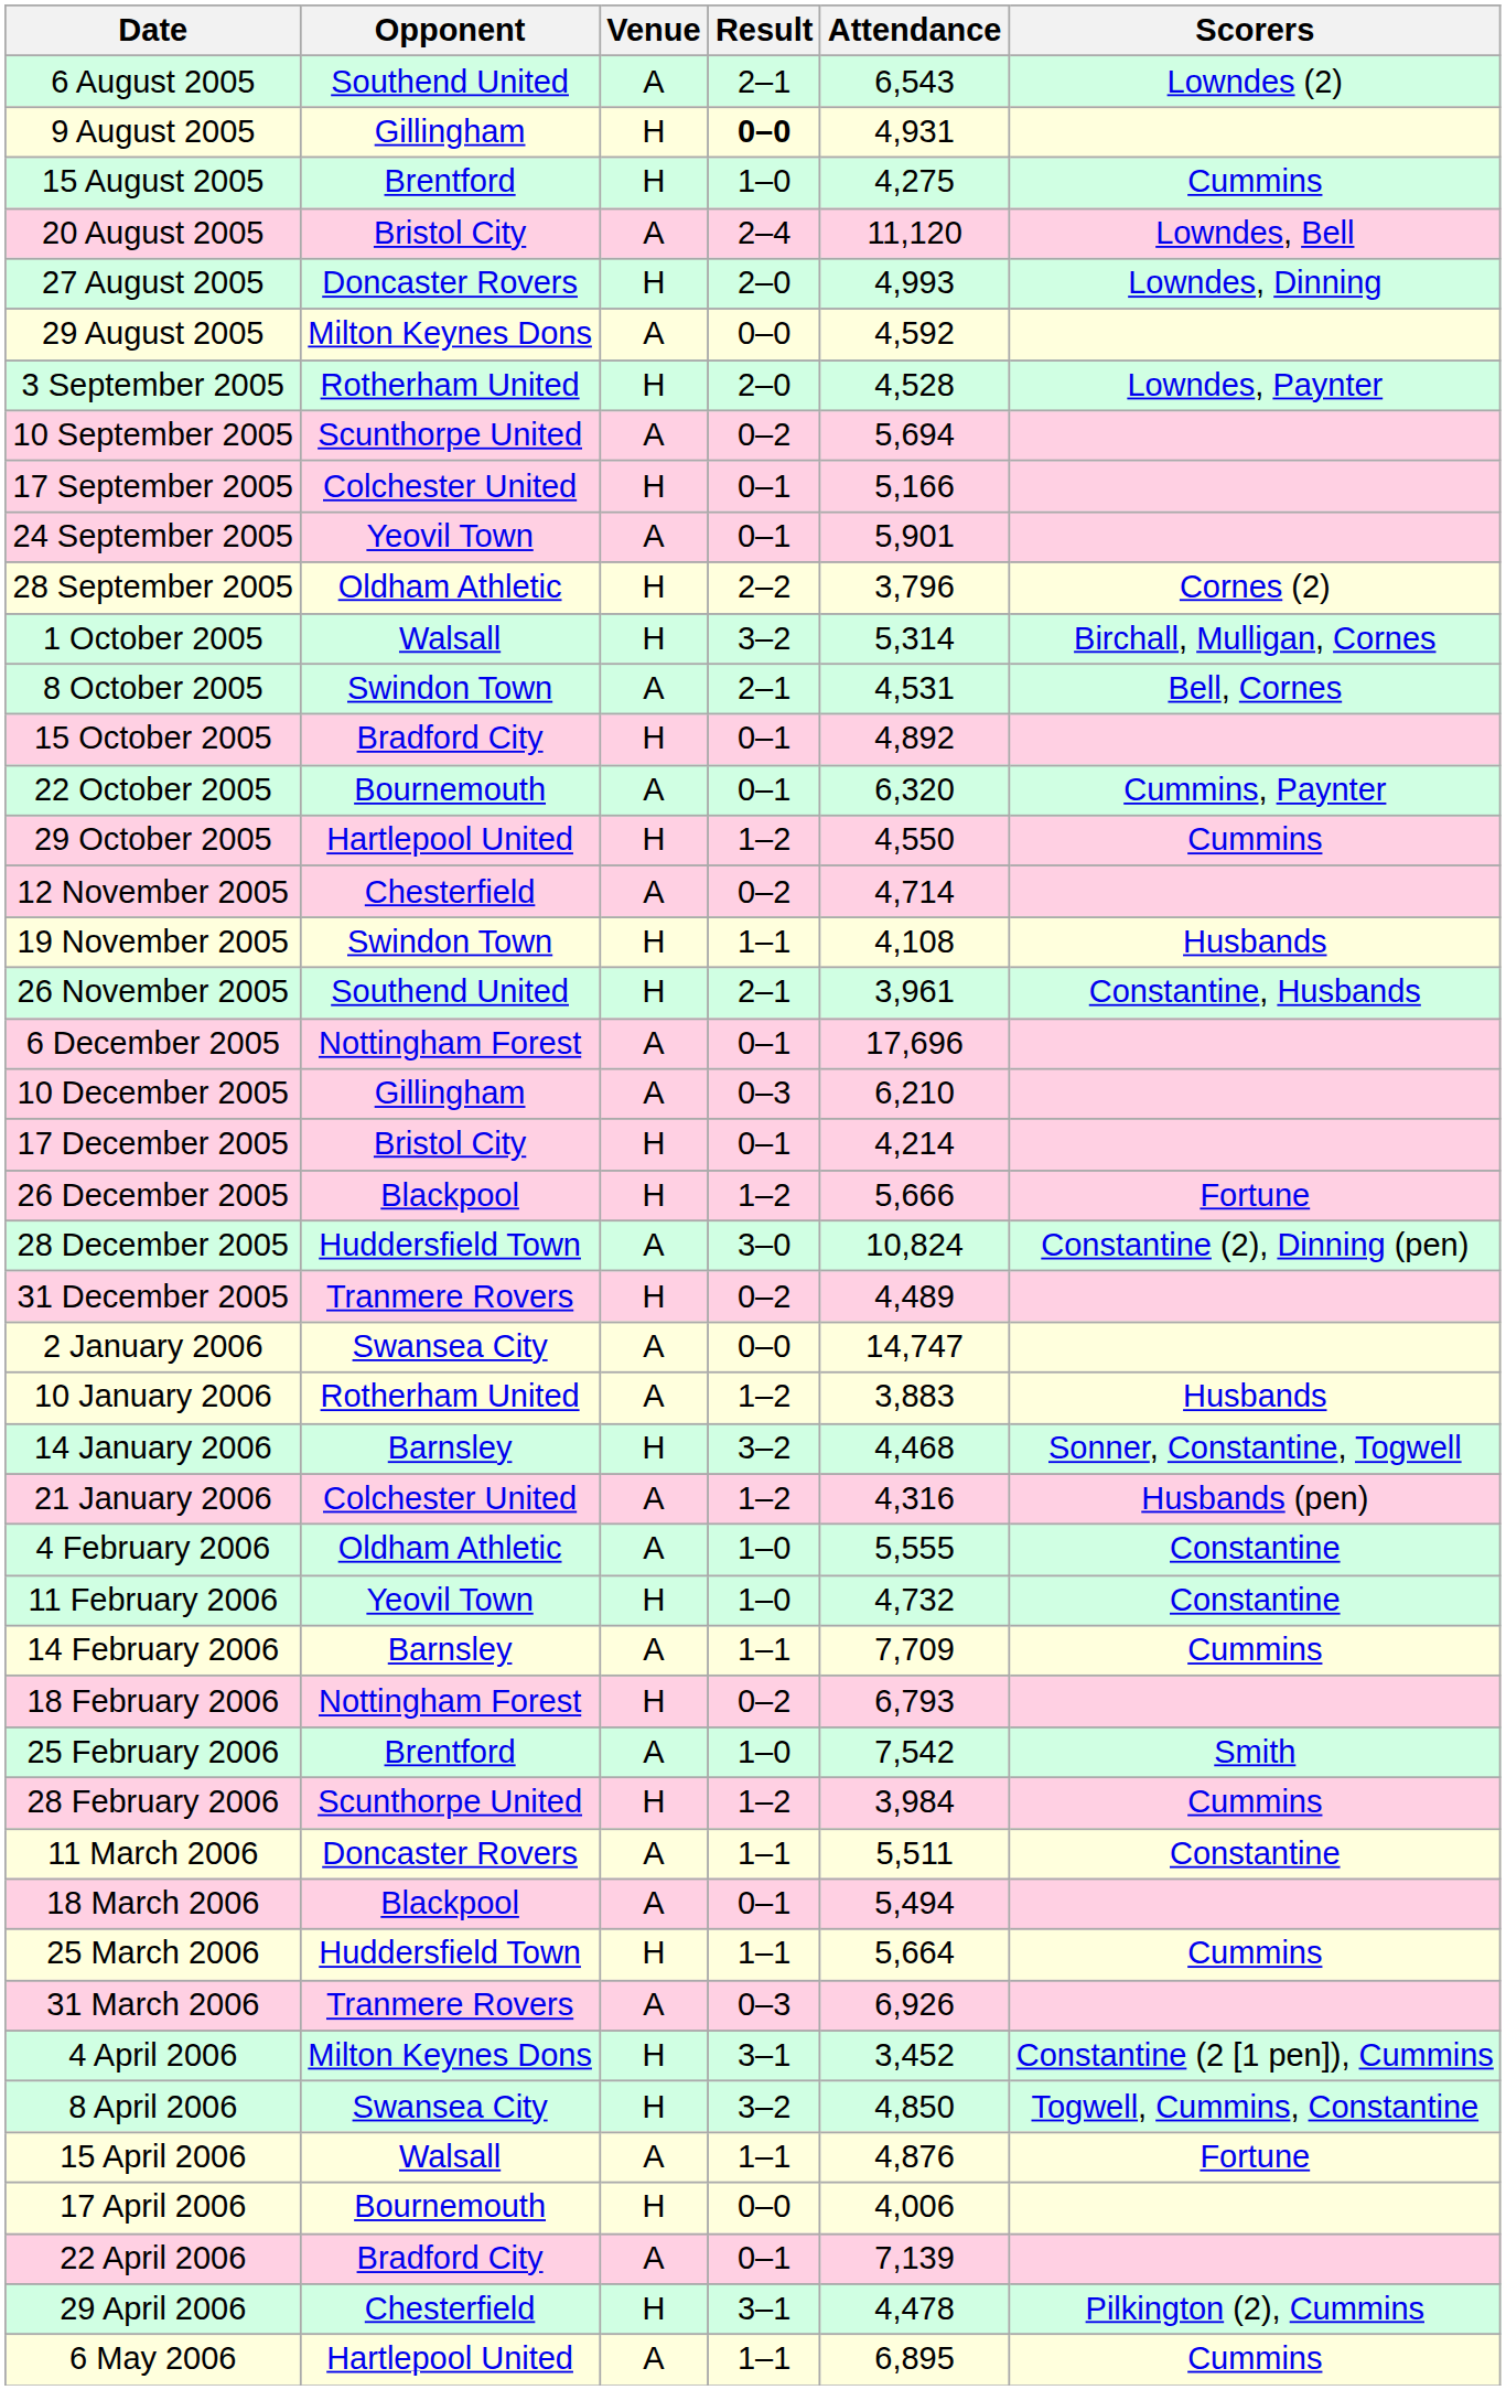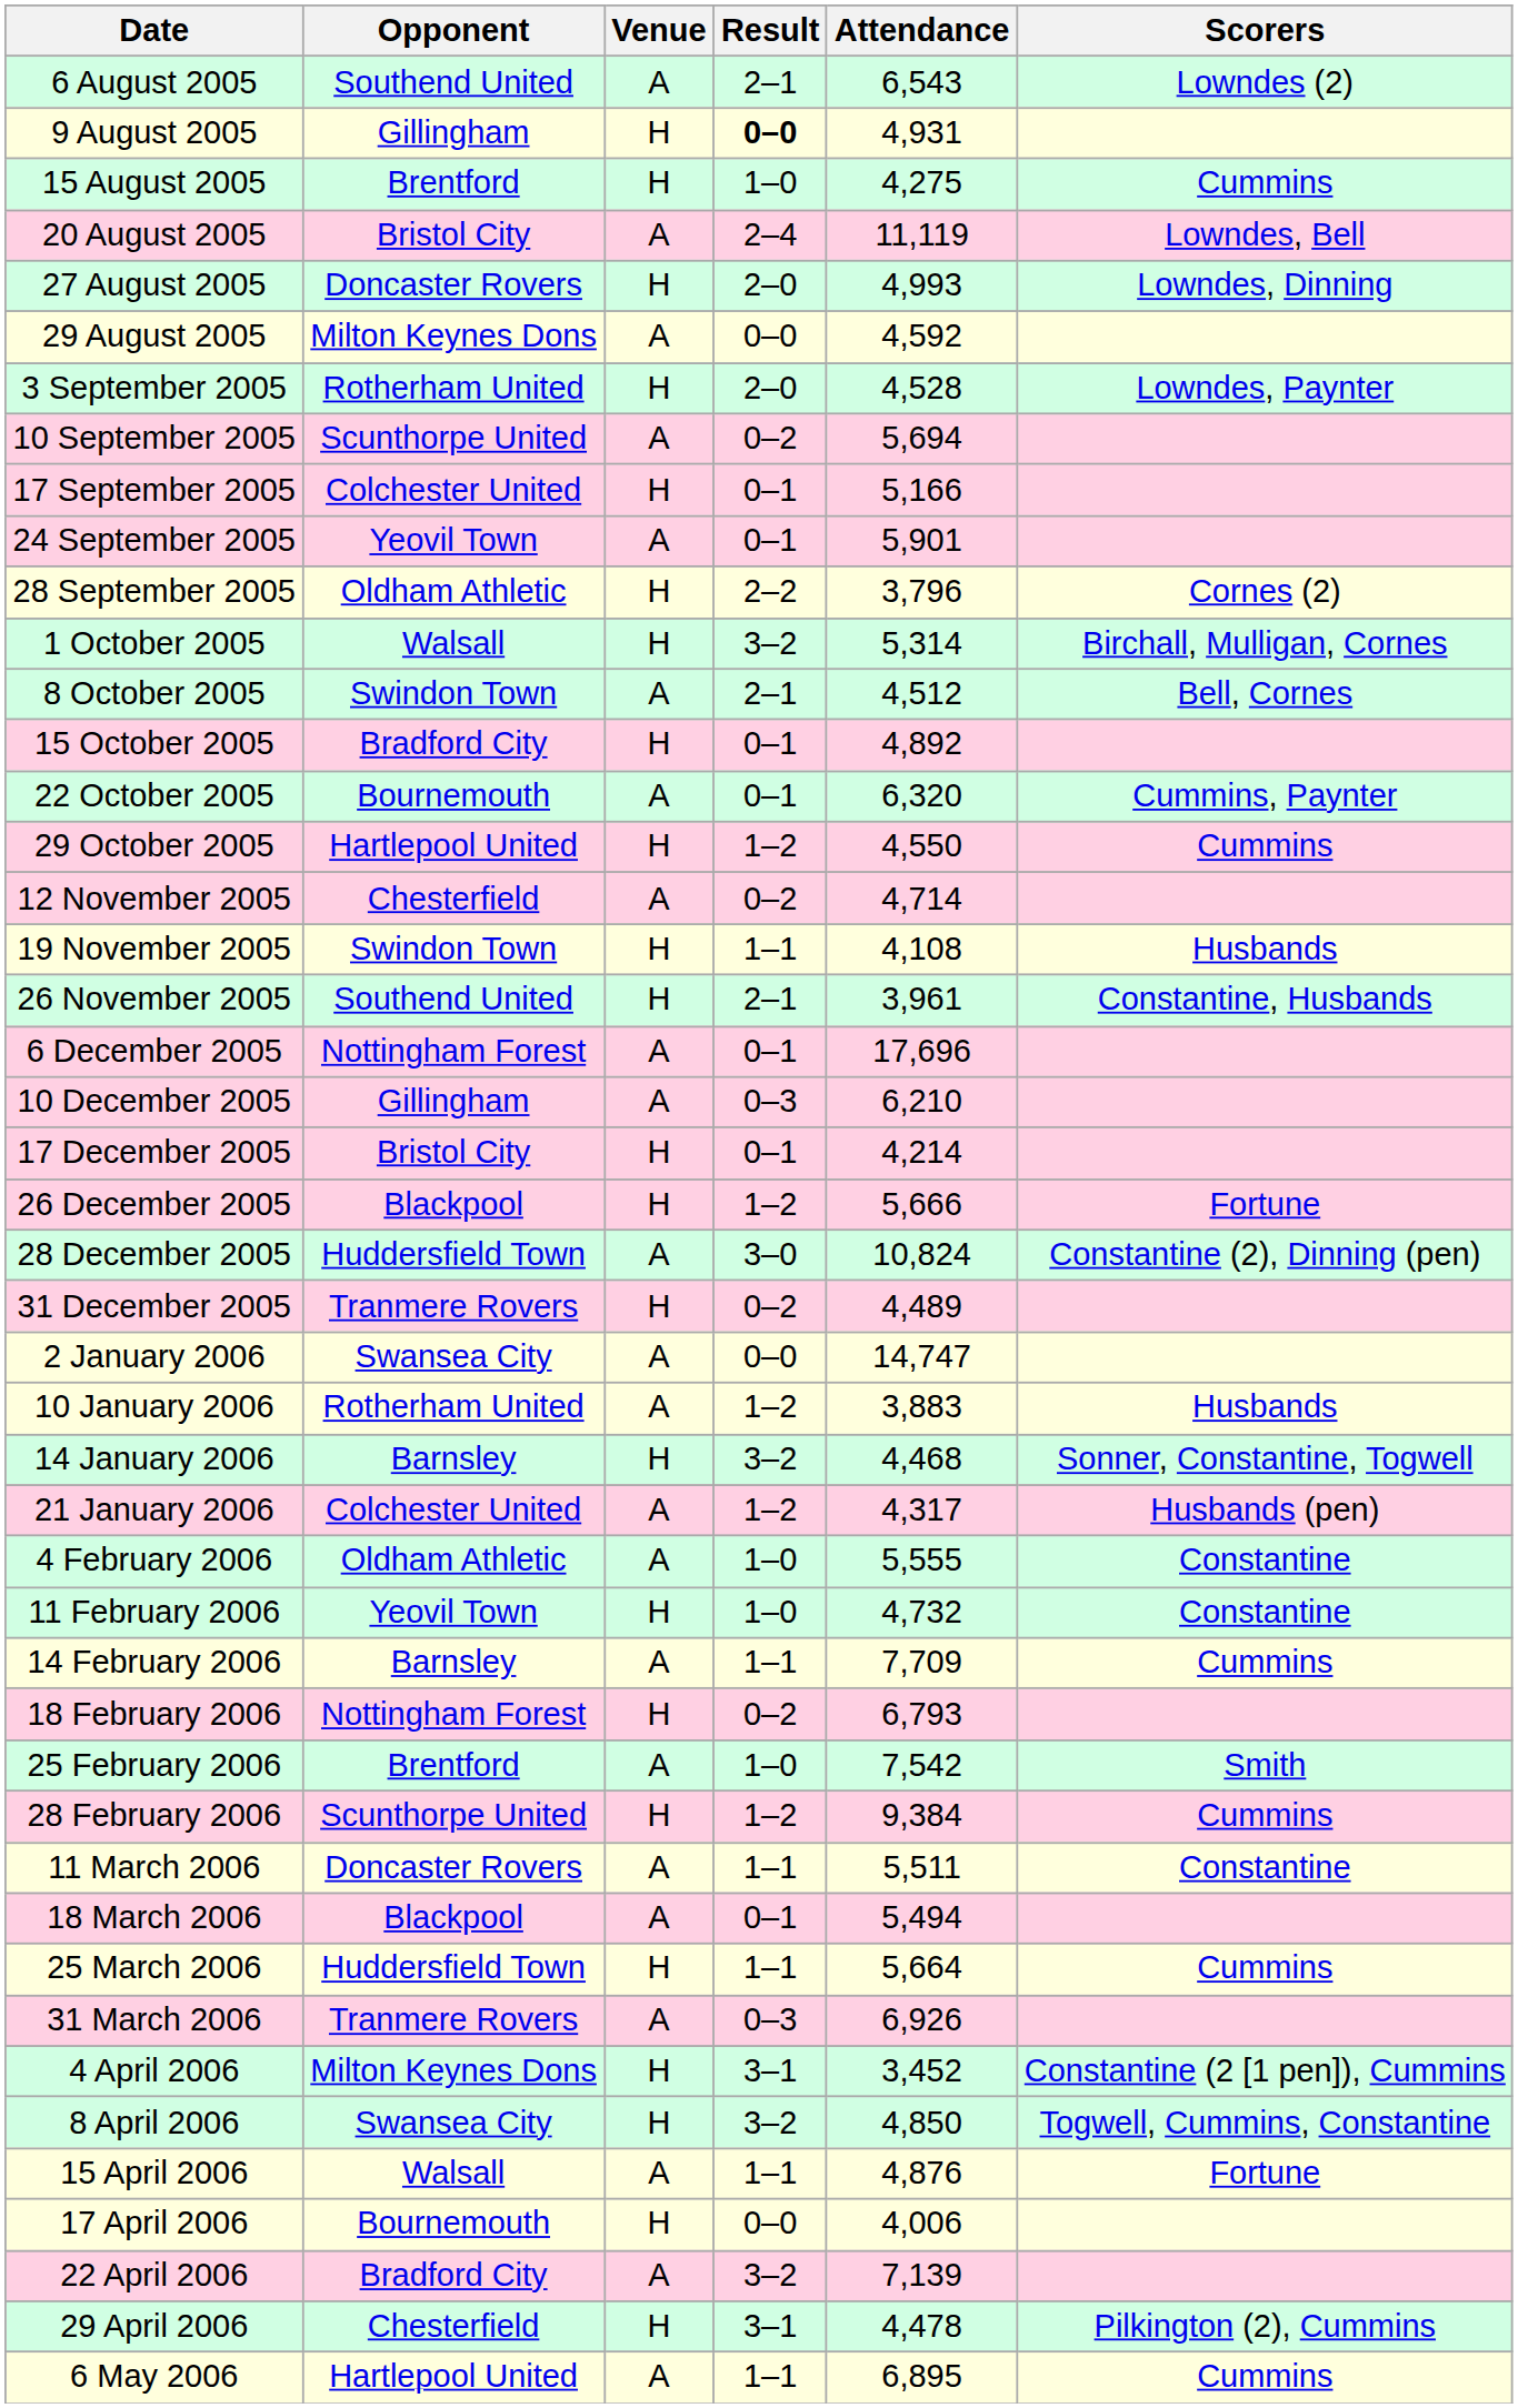 <table class="wikitable sortable" style="font-size:100%; text-align:center">
 <tr>
 <th>Date</th>
 <th>Opponent</th>
 <th>Venue</th>
 <th>Result</th>
 <th>Attendance</th>
 <th>Scorers</th>
 </tr>
 <tr style="background-color: #d0ffe3;">
 <td>6 August 2005</td>
 <td><a href='#'>Southend United</a></td>
 <td>A</td>
 <td>2–1</td>
 <td>6,543</td>
 <td><a href='#'>Lowndes</a> (2)</td>
 </tr>
 <tr style="background-color: #ffffdd;">
 <td>9 August 2005</td>
 <td><a href='#'>Gillingham</a></td>
 <td>H</td>
 <td><strong>0–0</strong></td>
 <td>4,931</td>
 <td></td>
 </tr>
 <tr style="background-color: #d0ffe3;">
 <td>15 August 2005</td>
 <td><a href='#'>Brentford</a></td>
 <td>H</td>
 <td>1–0</td>
 <td>4,275</td>
 <td><a href='#'>Cummins</a></td>
 </tr>
 <tr style="background-color: #ffd0e3;">
 <td>20 August 2005</td>
 <td><a href='#'>Bristol City</a></td>
 <td>A</td>
 <td>2–4</td>
-<td>11,120</td>
+<td>11,119</td>
 <td><a href='#'>Lowndes</a>, <a href='#'>Bell</a></td>
 </tr>
 <tr style="background-color: #d0ffe3;">
 <td>27 August 2005</td>
 <td><a href='#'>Doncaster Rovers</a></td>
 <td>H</td>
 <td>2–0</td>
 <td>4,993</td>
 <td><a href='#'>Lowndes</a>, <a href='#'>Dinning</a></td>
 </tr>
 <tr style="background-color: #ffffdd;">
 <td>29 August 2005</td>
 <td><a href='#'>Milton Keynes Dons</a></td>
 <td>A</td>
 <td>0–0</td>
 <td>4,592</td>
 <td></td>
 </tr>
 <tr style="background-color: #d0ffe3;">
 <td>3 September 2005</td>
 <td><a href='#'>Rotherham United</a></td>
 <td>H</td>
 <td>2–0</td>
 <td>4,528</td>
 <td><a href='#'>Lowndes</a>, <a href='#'>Paynter</a></td>
 </tr>
 <tr style="background-color: #ffd0e3;">
 <td>10 September 2005</td>
 <td><a href='#'>Scunthorpe United</a></td>
 <td>A</td>
 <td>0–2</td>
 <td>5,694</td>
 <td></td>
 </tr>
 <tr style="background-color: #ffd0e3;">
 <td>17 September 2005</td>
 <td><a href='#'>Colchester United</a></td>
 <td>H</td>
 <td>0–1</td>
 <td>5,166</td>
 <td></td>
 </tr>
 <tr style="background-color: #ffd0e3;">
 <td>24 September 2005</td>
 <td><a href='#'>Yeovil Town</a></td>
 <td>A</td>
 <td>0–1</td>
 <td>5,901</td>
 <td></td>
 </tr>
 <tr style="background-color: #ffffdd;">
 <td>28 September 2005</td>
 <td><a href='#'>Oldham Athletic</a></td>
 <td>H</td>
 <td>2–2</td>
 <td>3,796</td>
 <td><a href='#'>Cornes</a> (2)</td>
 </tr>
 <tr style="background-color: #d0ffe3;">
 <td>1 October 2005</td>
 <td><a href='#'>Walsall</a></td>
 <td>H</td>
 <td>3–2</td>
 <td>5,314</td>
 <td><a href='#'>Birchall</a>, <a href='#'>Mulligan</a>, <a href='#'>Cornes</a></td>
 </tr>
 <tr style="background-color: #d0ffe3;">
 <td>8 October 2005</td>
 <td><a href='#'>Swindon Town</a></td>
 <td>A</td>
 <td>2–1</td>
-<td>4,531</td>
+<td>4,512</td>
 <td><a href='#'>Bell</a>, <a href='#'>Cornes</a></td>
 </tr>
 <tr style="background-color: #ffd0e3;">
 <td>15 October 2005</td>
 <td><a href='#'>Bradford City</a></td>
 <td>H</td>
 <td>0–1</td>
 <td>4,892</td>
 <td></td>
 </tr>
 <tr style="background-color: #d0ffe3;">
 <td>22 October 2005</td>
 <td><a href='#'>Bournemouth</a></td>
 <td>A</td>
 <td>0–1</td>
 <td>6,320</td>
 <td><a href='#'>Cummins</a>, <a href='#'>Paynter</a></td>
 </tr>
 <tr style="background-color: #ffd0e3;">
 <td>29 October 2005</td>
 <td><a href='#'>Hartlepool United</a></td>
 <td>H</td>
 <td>1–2</td>
 <td>4,550</td>
 <td><a href='#'>Cummins</a></td>
 </tr>
 <tr style="background-color: #ffd0e3;">
 <td>12 November 2005</td>
 <td><a href='#'>Chesterfield</a></td>
 <td>A</td>
 <td>0–2</td>
 <td>4,714</td>
 <td></td>
 </tr>
 <tr style="background-color: #ffffdd;">
 <td>19 November 2005</td>
 <td><a href='#'>Swindon Town</a></td>
 <td>H</td>
 <td>1–1</td>
 <td>4,108</td>
 <td><a href='#'>Husbands</a></td>
 </tr>
 <tr style="background-color: #d0ffe3;">
 <td>26 November 2005</td>
 <td><a href='#'>Southend United</a></td>
 <td>H</td>
 <td>2–1</td>
 <td>3,961</td>
 <td><a href='#'>Constantine</a>, <a href='#'>Husbands</a></td>
 </tr>
 <tr style="background-color: #ffd0e3;">
 <td>6 December 2005</td>
 <td><a href='#'>Nottingham Forest</a></td>
 <td>A</td>
 <td>0–1</td>
 <td>17,696</td>
 <td></td>
 </tr>
 <tr style="background-color: #ffd0e3;">
 <td>10 December 2005</td>
 <td><a href='#'>Gillingham</a></td>
 <td>A</td>
 <td>0–3</td>
 <td>6,210</td>
 <td></td>
 </tr>
 <tr style="background-color: #ffd0e3;">
 <td>17 December 2005</td>
 <td><a href='#'>Bristol City</a></td>
 <td>H</td>
 <td>0–1</td>
 <td>4,214</td>
 <td></td>
 </tr>
 <tr style="background-color: #ffd0e3;">
 <td>26 December 2005</td>
 <td><a href='#'>Blackpool</a></td>
 <td>H</td>
 <td>1–2</td>
 <td>5,666</td>
 <td><a href='#'>Fortune</a></td>
 </tr>
 <tr style="background-color: #d0ffe3;">
 <td>28 December 2005</td>
 <td><a href='#'>Huddersfield Town</a></td>
 <td>A</td>
 <td>3–0</td>
 <td>10,824</td>
 <td><a href='#'>Constantine</a> (2), <a href='#'>Dinning</a> (pen)</td>
 </tr>
 <tr style="background-color: #ffd0e3;">
 <td>31 December 2005</td>
 <td><a href='#'>Tranmere Rovers</a></td>
 <td>H</td>
 <td>0–2</td>
 <td>4,489</td>
 <td></td>
 </tr>
 <tr style="background-color: #ffffdd;">
 <td>2 January 2006</td>
 <td><a href='#'>Swansea City</a></td>
 <td>A</td>
 <td>0–0</td>
 <td>14,747</td>
 <td></td>
 </tr>
 <tr style="background-color: #ffffdd;">
 <td>10 January 2006</td>
 <td><a href='#'>Rotherham United</a></td>
 <td>A</td>
 <td>1–2</td>
 <td>3,883</td>
 <td><a href='#'>Husbands</a></td>
 </tr>
 <tr style="background-color: #d0ffe3;">
 <td>14 January 2006</td>
 <td><a href='#'>Barnsley</a></td>
 <td>H</td>
 <td>3–2</td>
 <td>4,468</td>
 <td><a href='#'>Sonner</a>, <a href='#'>Constantine</a>, <a href='#'>Togwell</a></td>
 </tr>
 <tr style="background-color: #ffd0e3;">
 <td>21 January 2006</td>
 <td><a href='#'>Colchester United</a></td>
 <td>A</td>
 <td>1–2</td>
-<td>4,316</td>
+<td>4,317</td>
 <td><a href='#'>Husbands</a> (pen)</td>
 </tr>
 <tr style="background-color: #d0ffe3;">
 <td>4 February 2006</td>
 <td><a href='#'>Oldham Athletic</a></td>
 <td>A</td>
 <td>1–0</td>
 <td>5,555</td>
 <td><a href='#'>Constantine</a></td>
 </tr>
 <tr style="background-color: #d0ffe3;">
 <td>11 February 2006</td>
 <td><a href='#'>Yeovil Town</a></td>
 <td>H</td>
 <td>1–0</td>
 <td>4,732</td>
 <td><a href='#'>Constantine</a></td>
 </tr>
 <tr style="background-color: #ffffdd;">
 <td>14 February 2006</td>
 <td><a href='#'>Barnsley</a></td>
 <td>A</td>
 <td>1–1</td>
 <td>7,709</td>
 <td><a href='#'>Cummins</a></td>
 </tr>
 <tr style="background-color: #ffd0e3;">
 <td>18 February 2006</td>
 <td><a href='#'>Nottingham Forest</a></td>
 <td>H</td>
 <td>0–2</td>
 <td>6,793</td>
 <td></td>
 </tr>
 <tr style="background-color: #d0ffe3;">
 <td>25 February 2006</td>
 <td><a href='#'>Brentford</a></td>
 <td>A</td>
 <td>1–0</td>
 <td>7,542</td>
 <td><a href='#'>Smith</a></td>
 </tr>
 <tr style="background-color: #ffd0e3;">
 <td>28 February 2006</td>
 <td><a href='#'>Scunthorpe United</a></td>
 <td>H</td>
 <td>1–2</td>
-<td>3,984</td>
+<td>9,384</td>
 <td><a href='#'>Cummins</a></td>
 </tr>
 <tr style="background-color: #ffffdd;">
 <td>11 March 2006</td>
 <td><a href='#'>Doncaster Rovers</a></td>
 <td>A</td>
 <td>1–1</td>
 <td>5,511</td>
 <td><a href='#'>Constantine</a></td>
 </tr>
 <tr style="background-color: #ffd0e3;">
 <td>18 March 2006</td>
 <td><a href='#'>Blackpool</a></td>
 <td>A</td>
 <td>0–1</td>
 <td>5,494</td>
 <td></td>
 </tr>
 <tr style="background-color: #ffffdd;">
 <td>25 March 2006</td>
 <td><a href='#'>Huddersfield Town</a></td>
 <td>H</td>
 <td>1–1</td>
 <td>5,664</td>
 <td><a href='#'>Cummins</a></td>
 </tr>
 <tr style="background-color: #ffd0e3;">
 <td>31 March 2006</td>
 <td><a href='#'>Tranmere Rovers</a></td>
 <td>A</td>
 <td>0–3</td>
 <td>6,926</td>
 <td></td>
 </tr>
 <tr style="background-color: #d0ffe3;">
 <td>4 April 2006</td>
 <td><a href='#'>Milton Keynes Dons</a></td>
 <td>H</td>
 <td>3–1</td>
 <td>3,452</td>
 <td><a href='#'>Constantine</a> (2 [1 pen]), <a href='#'>Cummins</a></td>
 </tr>
 <tr style="background-color: #d0ffe3;">
 <td>8 April 2006</td>
 <td><a href='#'>Swansea City</a></td>
 <td>H</td>
 <td>3–2</td>
 <td>4,850</td>
 <td><a href='#'>Togwell</a>, <a href='#'>Cummins</a>, <a href='#'>Constantine</a></td>
 </tr>
 <tr style="background-color: #ffffdd;">
 <td>15 April 2006</td>
 <td><a href='#'>Walsall</a></td>
 <td>A</td>
 <td>1–1</td>
 <td>4,876</td>
 <td><a href='#'>Fortune</a></td>
 </tr>
 <tr style="background-color: #ffffdd;">
 <td>17 April 2006</td>
 <td><a href='#'>Bournemouth</a></td>
 <td>H</td>
 <td>0–0</td>
 <td>4,006</td>
 <td></td>
 </tr>
 <tr style="background-color: #ffd0e3;">
 <td>22 April 2006</td>
 <td><a href='#'>Bradford City</a></td>
 <td>A</td>
-<td>0–1</td>
+<td>3–2</td>
 <td>7,139</td>
 <td></td>
 </tr>
 <tr style="background-color: #d0ffe3;">
 <td>29 April 2006</td>
 <td><a href='#'>Chesterfield</a></td>
 <td>H</td>
 <td>3–1</td>
 <td>4,478</td>
 <td><a href='#'>Pilkington</a> (2), <a href='#'>Cummins</a></td>
 </tr>
 <tr style="background-color: #ffffdd;">
 <td>6 May 2006</td>
 <td><a href='#'>Hartlepool United</a></td>
 <td>A</td>
 <td>1–1</td>
 <td>6,895</td>
 <td><a href='#'>Cummins</a></td>
 </tr>
 </table>
